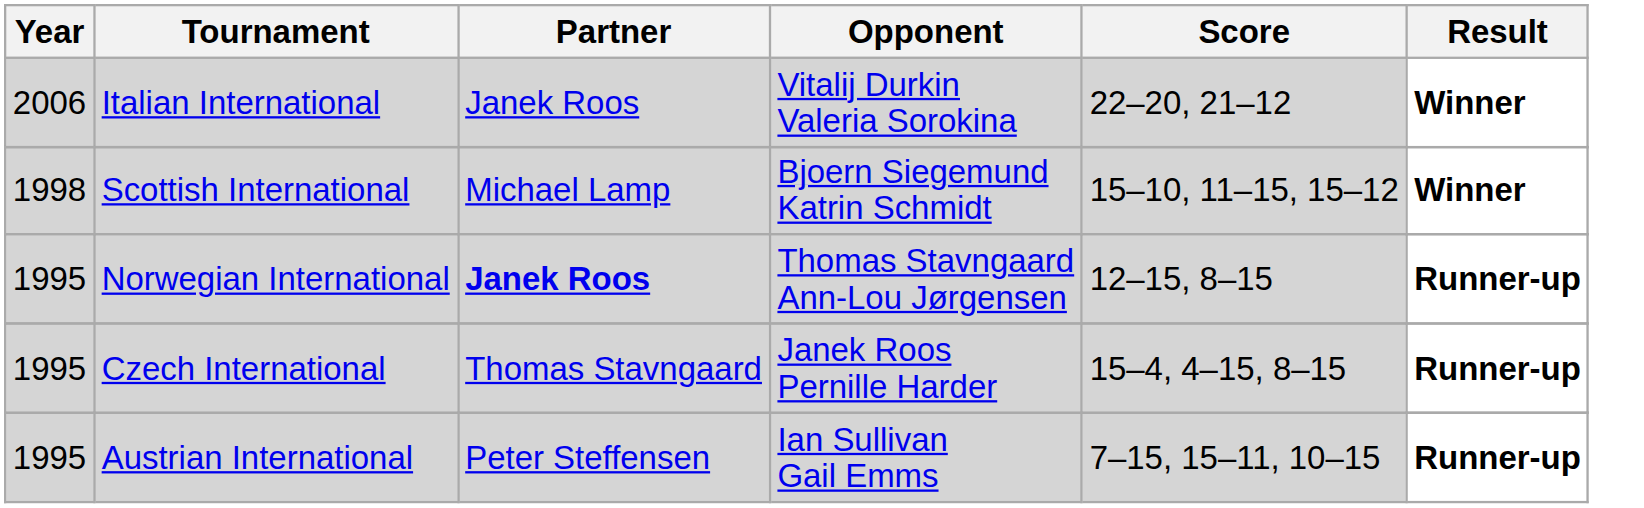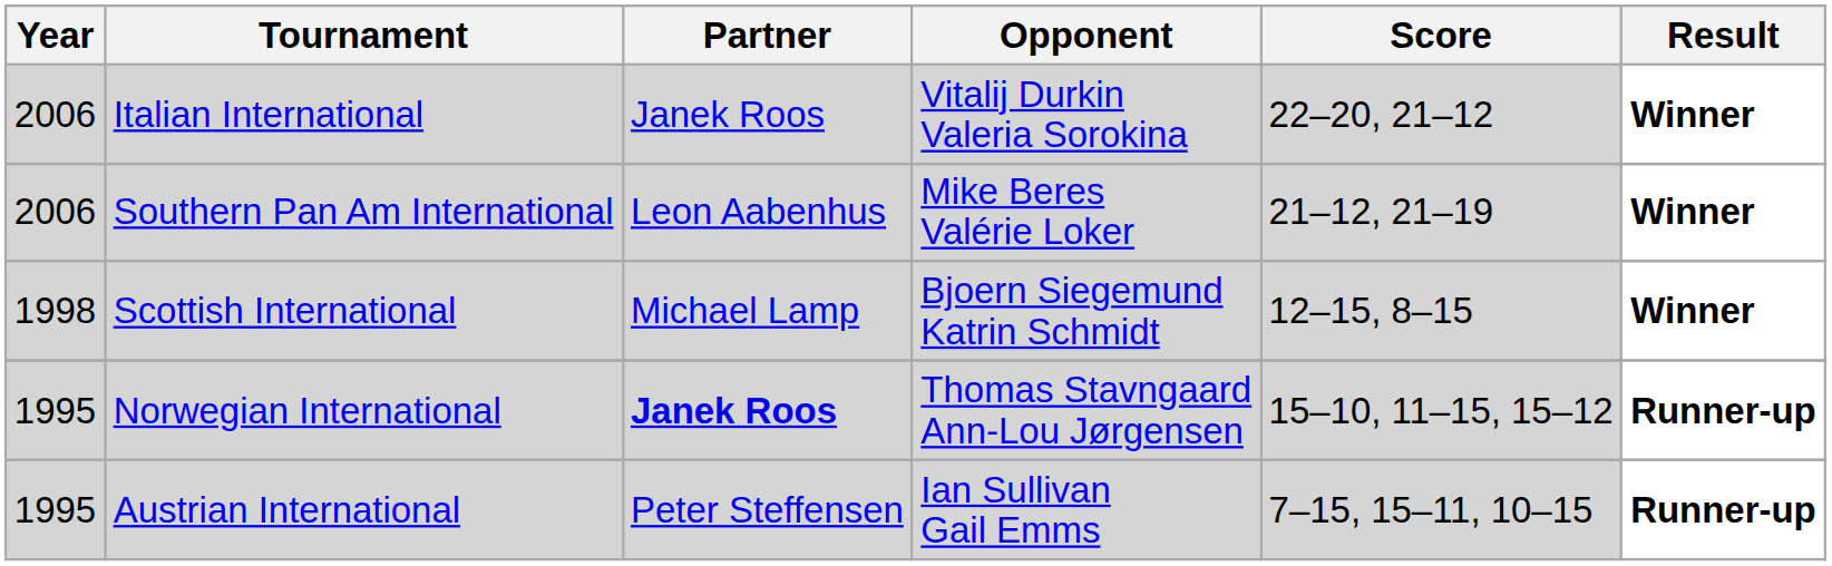 <table class="sortable wikitable" style="font-size: 90%;">
 <tr>
 <th>Year</th>
 <th>Tournament</th>
 <th>Partner</th>
 <th>Opponent</th>
 <th>Score</th>
 <th>Result</th>
 </tr>
 <tr style="background:#D5D5D5">
 <td align="center">2006</td>
 <td align="left"><a href='#'>Italian International</a></td>
 <td align="left"> <a href='#'>Janek Roos</a></td>
 <td align="left"> <a href='#'>Vitalij Durkin</a> <br>  <a href='#'>Valeria Sorokina</a></td>
 <td align="left">22–20, 21–12</td>
 <td style="text-align:left; background:white"> <strong>Winner</strong></td>
 </tr>
 <tr>
 </tr>
+<tr style="background:#D5D5D5">
+<td align="center">2006</td>
+<td align="left"><a href='#'>Southern Pan Am International</a></td>
+<td align="left"> <a href='#'>Leon Aabenhus</a></td>
+<td align="left"> <a href='#'>Mike Beres</a> <br>  <a href='#'>Valérie Loker</a></td>
+<td align="left">21–12, 21–19</td>
+<td style="text-align:left; background:white"> <strong>Winner</strong></td>
+</tr>
 <tr>
 </tr>
 <tr style="background:#D5D5D5">
 <td align="center">1998</td>
 <td align="left"><a href='#'>Scottish International</a></td>
 <td align="left"> <a href='#'>Michael Lamp</a></td>
 <td align="left"> <a href='#'>Bjoern Siegemund</a> <br>  <a href='#'>Katrin Schmidt</a></td>
-<td align="left">15–10, 11–15, 15–12</td>
+<td align="left">12–15, 8–15</td>
 <td style="text-align:left; background:white"> <strong>Winner</strong></td>
 </tr>
 <tr>
 </tr>
 <tr style="background:#D5D5D5">
 <td align="center">1995</td>
 <td align="left"><a href='#'>Norwegian International</a></td>
 <td align="left"><strong> <a href='#'>Janek Roos</a></strong></td>
 <td align="left"> <a href='#'>Thomas Stavngaard</a> <br>  <a href='#'>Ann-Lou Jørgensen</a></td>
-<td align="left">12–15, 8–15</td>
+<td align="left">15–10, 11–15, 15–12</td>
 <td style="text-align:left; background:white"> <strong>Runner-up</strong></td>
 </tr>
 <tr>
-</tr>
-<tr style="background:#D5D5D5">
-<td align="center">1995</td>
-<td align="left"><a href='#'>Czech International</a></td>
-<td align="left"> <a href='#'>Thomas Stavngaard</a></td>
-<td align="left"> <a href='#'>Janek Roos</a> <br>  <a href='#'>Pernille Harder</a></td>
-<td align="left">15–4, 4–15, 8–15</td>
-<td style="text-align:left; background:white"> <strong>Runner-up</strong></td>
 </tr>
 <tr>
 </tr>
 <tr style="background:#D5D5D5">
 <td align="center">1995</td>
 <td align="left"><a href='#'>Austrian International</a></td>
 <td align="left"> <a href='#'>Peter Steffensen</a></td>
 <td align="left"> <a href='#'>Ian Sullivan</a> <br>  <a href='#'>Gail Emms</a></td>
 <td align="left">7–15, 15–11, 10–15</td>
 <td style="text-align:left; background:white"> <strong>Runner-up</strong></td>
 </tr>
 </table>
